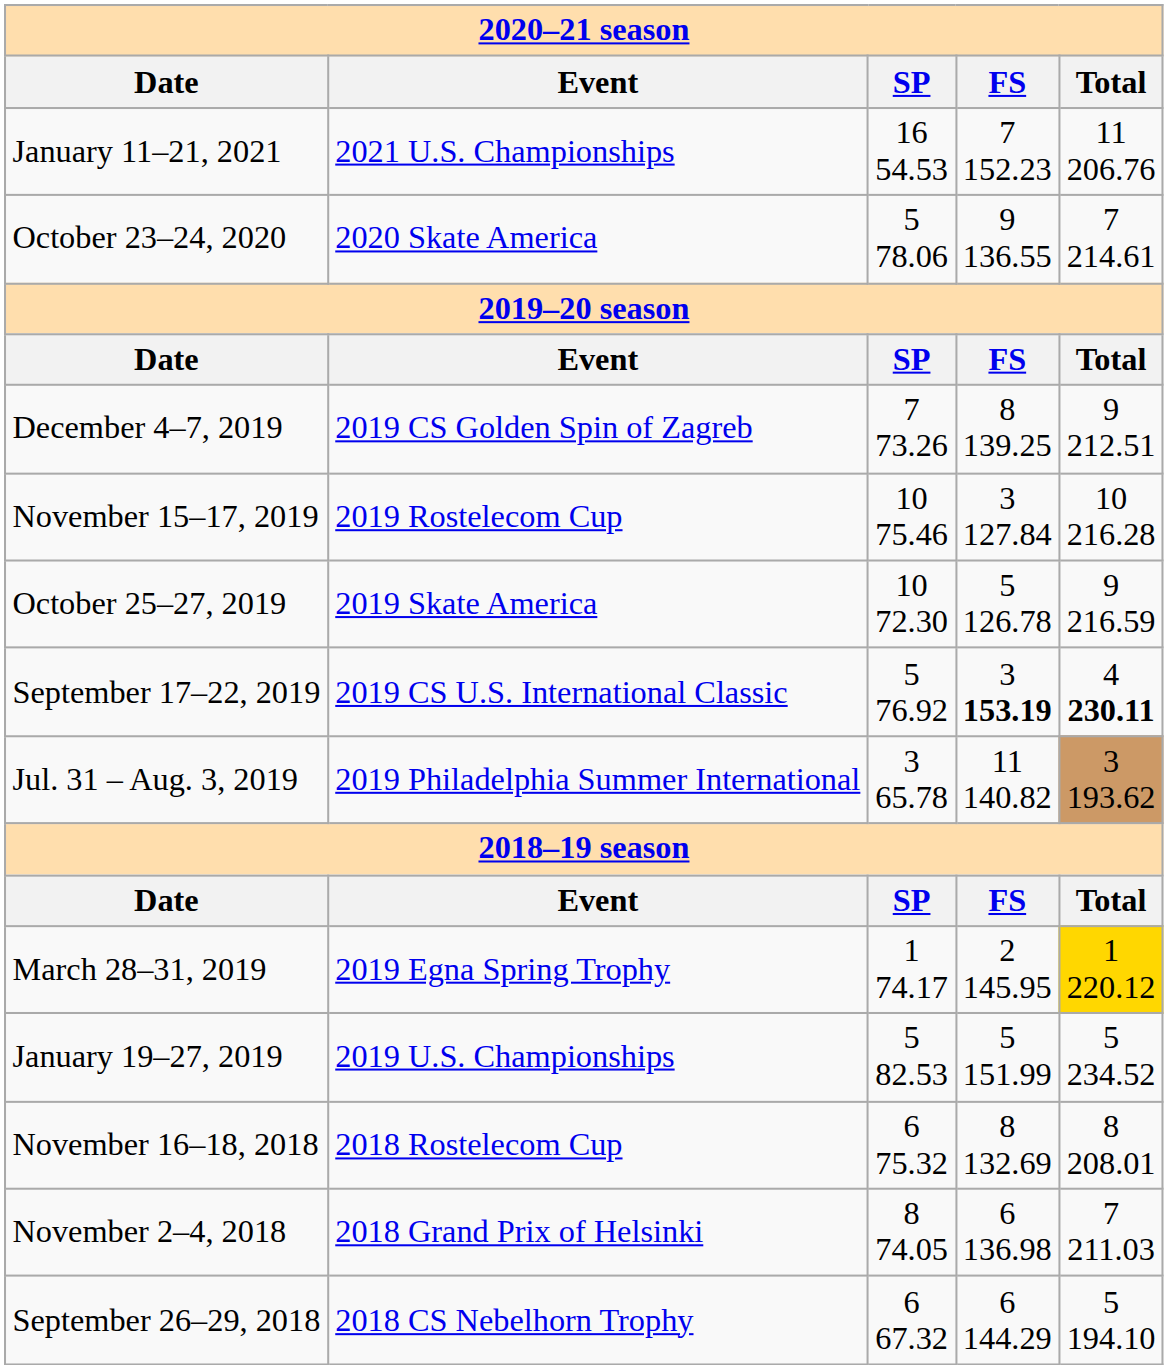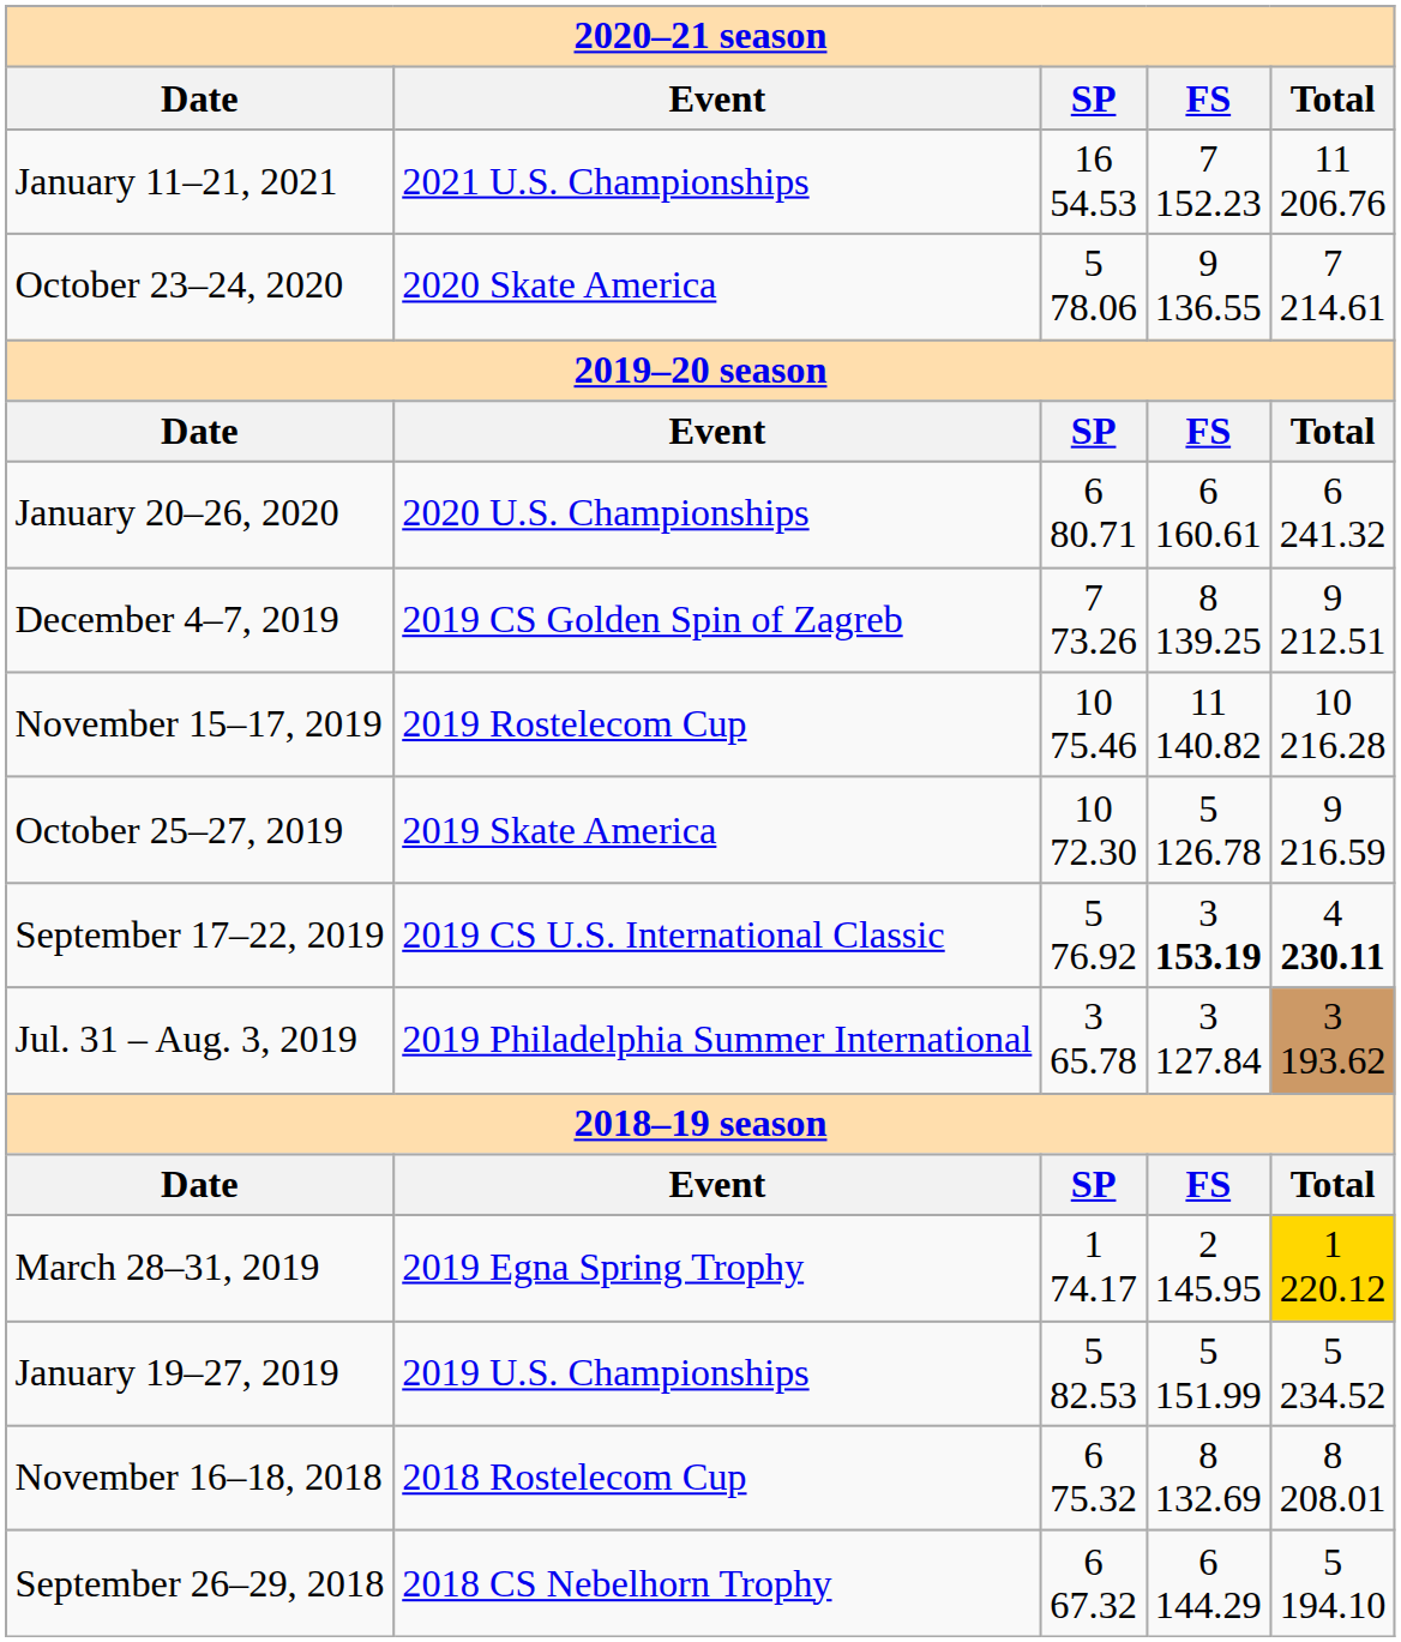 <table class="wikitable">
 <tr>
 <td colspan="5" style="background-color: #ffdead; " align="center"><a href='#'><strong>2020–21 season</strong></a></td>
 </tr>
 <tr>
 <th>Date</th>
 <th>Event</th>
 <th><a href='#'>SP</a></th>
 <th><a href='#'>FS</a></th>
 <th>Total</th>
 </tr>
 <tr>
 <td>January 11–21, 2021</td>
 <td><a href='#'>2021 U.S. Championships</a></td>
 <td align=center>16 <br> 54.53</td>
 <td align=center>7 <br> 152.23</td>
 <td align=center>11 <br> 206.76</td>
 </tr>
 <tr>
 <td>October 23–24, 2020</td>
 <td><a href='#'>2020 Skate America</a></td>
 <td align=center>5 <br> 78.06</td>
 <td align=center>9 <br> 136.55</td>
 <td align=center>7 <br> 214.61</td>
 </tr>
 <tr>
 <td style="background-color: #ffdead; " colspan=5 align=center><a href='#'><strong>2019–20 season</strong></a></td>
 </tr>
 <tr>
 <th>Date</th>
 <th>Event</th>
 <th><a href='#'>SP</a></th>
 <th><a href='#'>FS</a></th>
 <th>Total</th>
 </tr>
 <tr>
+<td>January 20–26, 2020</td>
+<td><a href='#'>2020 U.S. Championships</a></td>
+<td align=center>6 <br> 80.71</td>
+<td align=center>6 <br> 160.61</td>
+<td align=center>6 <br> 241.32</td>
+</tr>
+<tr>
 <td>December 4–7, 2019</td>
 <td><a href='#'>2019 CS Golden Spin of Zagreb</a></td>
 <td align=center>7 <br> 73.26</td>
 <td align=center>8 <br> 139.25</td>
 <td align=center>9 <br> 212.51</td>
 </tr>
 <tr>
 <td>November 15–17, 2019</td>
 <td><a href='#'>2019 Rostelecom Cup</a></td>
 <td align=center>10 <br> 75.46</td>
-<td align=center>3 <br> 127.84</td>
+<td align=center>11 <br> 140.82</td>
 <td align=center>10 <br> 216.28</td>
 </tr>
 <tr>
 <td>October 25–27, 2019</td>
 <td><a href='#'>2019 Skate America</a></td>
 <td align=center>10 <br> 72.30</td>
 <td align=center>5 <br> 126.78</td>
 <td align=center>9 <br> 216.59</td>
 </tr>
 <tr>
 <td>September 17–22, 2019</td>
 <td><a href='#'>2019 CS U.S. International Classic</a></td>
 <td align=center>5 <br> 76.92</td>
 <td align=center>3 <br> <strong>153.19</strong></td>
 <td align=center>4 <br> <strong>230.11</strong></td>
 </tr>
 <tr>
 <td>Jul. 31 – Aug. 3, 2019</td>
 <td><a href='#'>2019 Philadelphia Summer International</a></td>
 <td align=center>3 <br> 65.78</td>
-<td align=center>11 <br> 140.82</td>
+<td align=center>3 <br> 127.84</td>
 <td align=center bgcolor=cc9966>3 <br> 193.62</td>
 </tr>
 <tr>
 <td colspan="5" style="background-color: #ffdead; " align="center"><a href='#'><strong>2018–19 season</strong></a></td>
 </tr>
 <tr>
 <th>Date</th>
 <th>Event</th>
 <th><a href='#'>SP</a></th>
 <th><a href='#'>FS</a></th>
 <th>Total</th>
 </tr>
 <tr>
 <td>March 28–31, 2019</td>
 <td><a href='#'>2019 Egna Spring Trophy</a></td>
 <td align=center>1 <br> 74.17</td>
 <td align=center>2 <br> 145.95</td>
 <td align=center bgcolor=gold>1 <br> 220.12</td>
 </tr>
 <tr>
 <td>January 19–27, 2019</td>
 <td><a href='#'>2019 U.S. Championships</a></td>
 <td align=center>5 <br> 82.53</td>
 <td align=center>5 <br> 151.99</td>
 <td align=center>5 <br> 234.52</td>
 </tr>
 <tr>
 <td>November 16–18, 2018</td>
 <td><a href='#'>2018 Rostelecom Cup</a></td>
 <td align=center>6 <br> 75.32</td>
 <td align=center>8 <br> 132.69</td>
 <td align=center>8 <br> 208.01</td>
 </tr>
 <tr>
-<td>November 2–4, 2018</td>
-<td><a href='#'>2018 Grand Prix of Helsinki</a></td>
-<td align=center>8 <br> 74.05</td>
-<td align=center>6 <br> 136.98</td>
-<td align=center>7 <br> 211.03</td>
-</tr>
-<tr>
 <td>September 26–29, 2018</td>
 <td><a href='#'>2018 CS Nebelhorn Trophy</a></td>
 <td align=center>6 <br> 67.32</td>
 <td align=center>6 <br> 144.29</td>
 <td align=center>5 <br> 194.10</td>
 </tr>
 </table>
